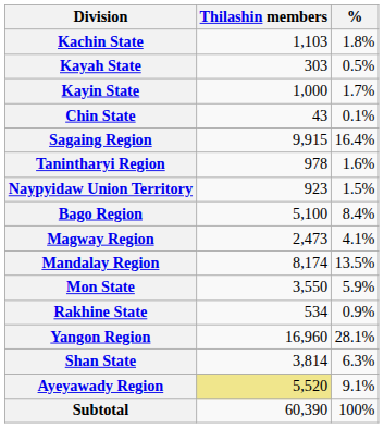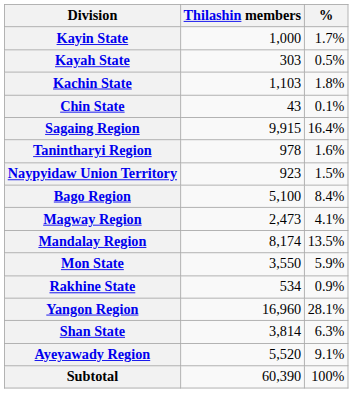 <table class="wikitable sortable" style="text-align:right">
 <tr>
 <th>Division</th>
 <th><a href='#'>Thilashin</a> members</th>
 <th>%</th>
 </tr>
 <tr>
-<th><a href='#'>Kachin State</a></th>
-<td>1,103</td>
-<td>1.8%</td>
+<th><a href='#'>Kayin State</a></th>
+<td>1,000</td>
+<td>1.7%</td>
 </tr>
 <tr>
 <th><a href='#'>Kayah State</a></th>
 <td>303</td>
 <td>0.5%</td>
 </tr>
 <tr>
-<th><a href='#'>Kayin State</a></th>
-<td>1,000</td>
-<td>1.7%</td>
+<th><a href='#'>Kachin State</a></th>
+<td>1,103</td>
+<td>1.8%</td>
 </tr>
 <tr>
 <th><a href='#'>Chin State</a></th>
 <td>43</td>
 <td>0.1%</td>
 </tr>
 <tr>
 <th><a href='#'>Sagaing Region</a></th>
 <td>9,915</td>
 <td>16.4%</td>
 </tr>
 <tr>
 <th><a href='#'>Tanintharyi Region</a></th>
 <td>978</td>
 <td>1.6%</td>
 </tr>
 <tr>
 <th><a href='#'>Naypyidaw Union Territory</a></th>
 <td>923</td>
 <td>1.5%</td>
 </tr>
 <tr>
 <th><a href='#'>Bago Region</a></th>
 <td>5,100</td>
 <td>8.4%</td>
 </tr>
 <tr>
 <th><a href='#'>Magway Region</a></th>
 <td>2,473</td>
 <td>4.1%</td>
 </tr>
 <tr>
 <th><a href='#'>Mandalay Region</a></th>
 <td>8,174</td>
 <td>13.5%</td>
 </tr>
 <tr>
 <th><a href='#'>Mon State</a></th>
 <td>3,550</td>
 <td>5.9%</td>
 </tr>
 <tr>
 <th><a href='#'>Rakhine State</a></th>
 <td>534</td>
 <td>0.9%</td>
 </tr>
 <tr>
 <th><a href='#'>Yangon Region</a></th>
 <td>16,960</td>
 <td>28.1%</td>
 </tr>
 <tr>
 <th><a href='#'>Shan State</a></th>
 <td>3,814</td>
 <td>6.3%</td>
 </tr>
 <tr>
 <th><a href='#'>Ayeyawady Region</a></th>
-<td style="background: khaki;">5,520</td>
+<td>5,520</td>
 <td>9.1%</td>
 </tr>
 <tr>
 <th>Subtotal</th>
 <td>60,390</td>
 <td>100%</td>
 </tr>
 </table>
